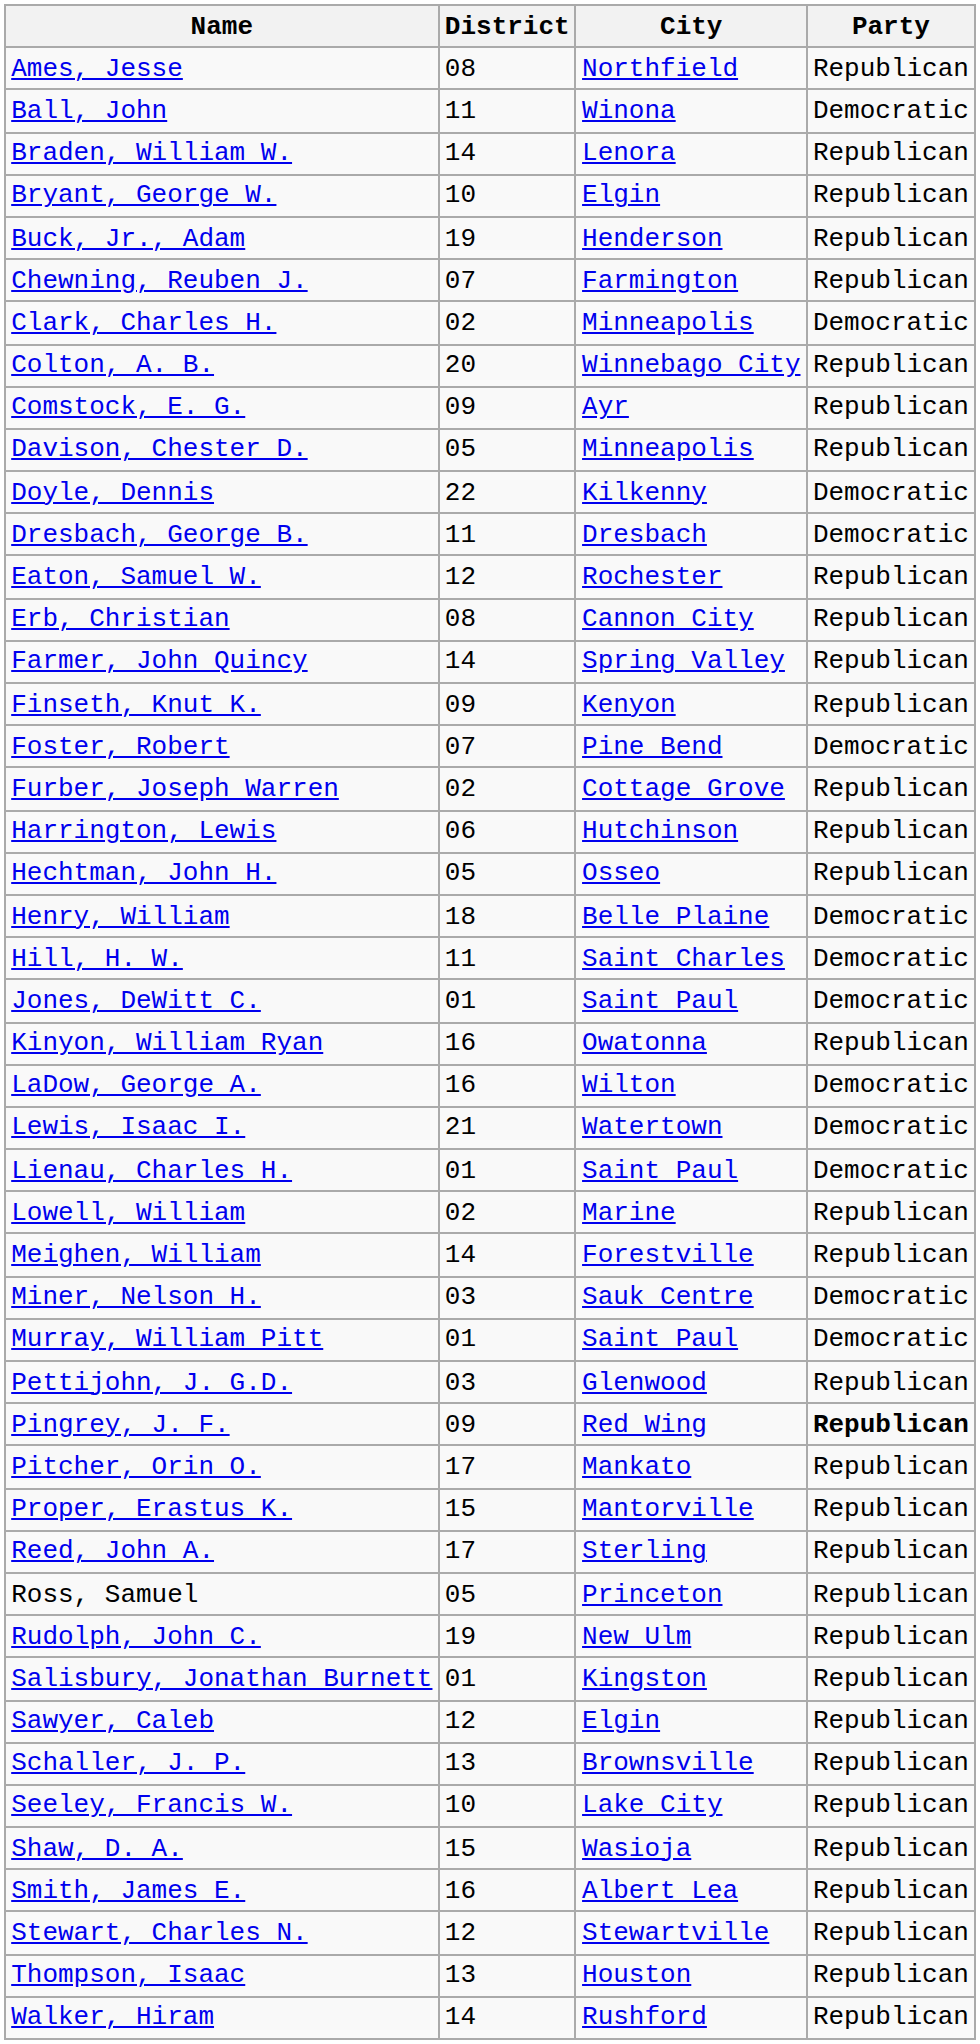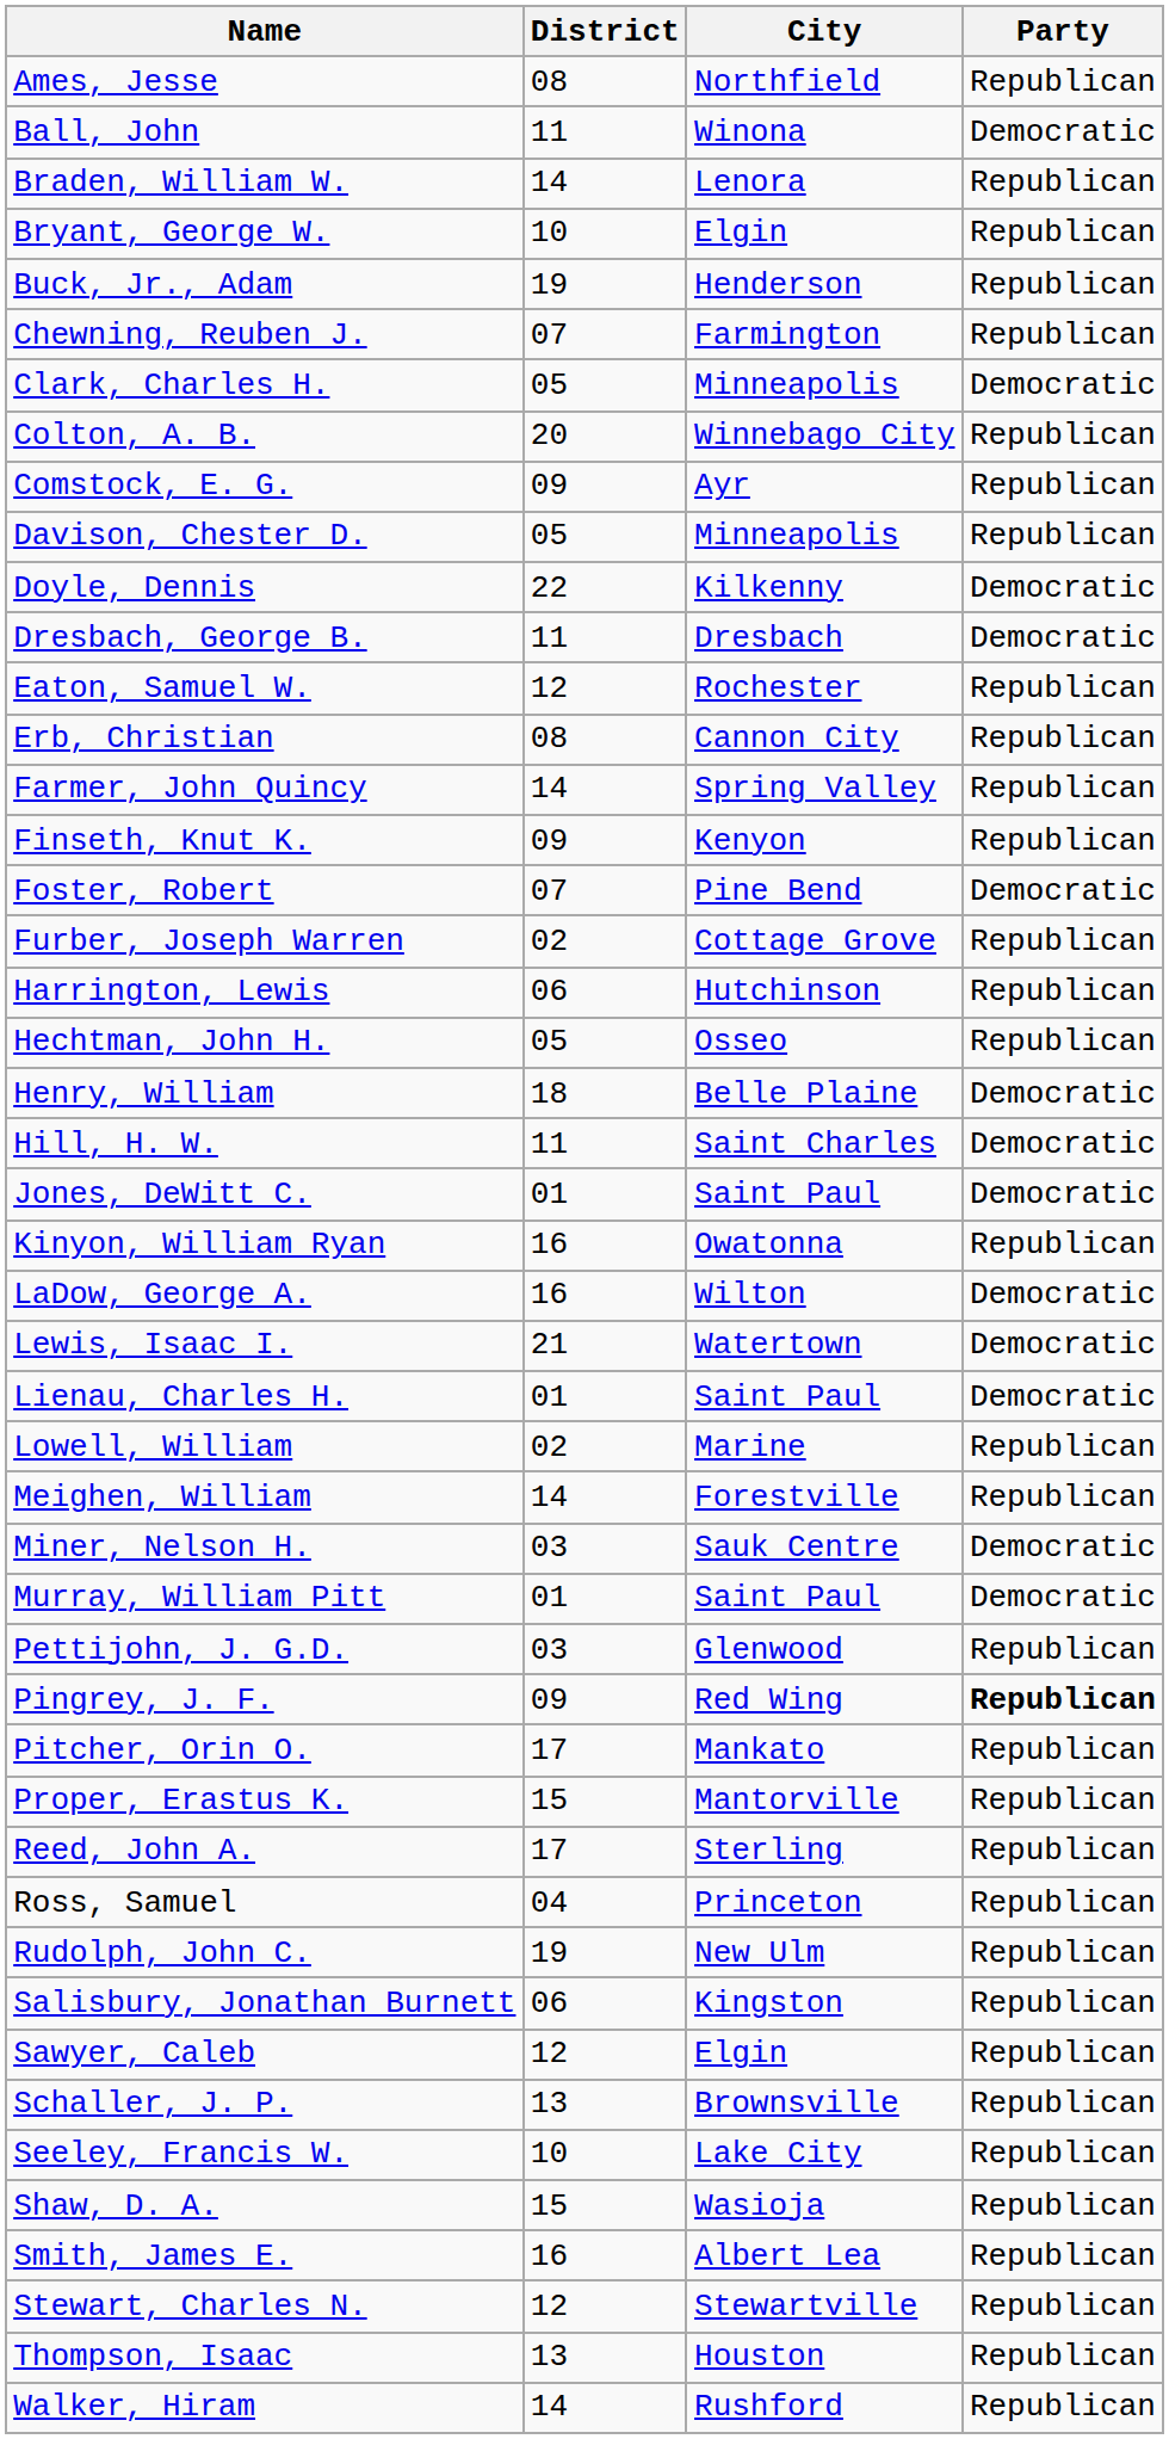 <table class="wikitable sortable">
 <tr>
 <th>Name</th>
 <th>District</th>
 <th>City</th>
 <th>Party</th>
 </tr>
 <tr>
 <td><a href='#'>Ames, Jesse</a></td>
 <td>08</td>
 <td><a href='#'>Northfield</a></td>
 <td>Republican</td>
 </tr>
 <tr>
 <td><a href='#'>Ball, John</a></td>
 <td>11</td>
 <td><a href='#'>Winona</a></td>
 <td>Democratic</td>
 </tr>
 <tr>
 <td><a href='#'>Braden, William W.</a></td>
 <td>14</td>
 <td><a href='#'>Lenora</a></td>
 <td>Republican</td>
 </tr>
 <tr>
 <td><a href='#'>Bryant, George W.</a></td>
 <td>10</td>
 <td><a href='#'>Elgin</a></td>
 <td>Republican</td>
 </tr>
 <tr>
 <td><a href='#'>Buck, Jr., Adam</a></td>
 <td>19</td>
 <td><a href='#'>Henderson</a></td>
 <td>Republican</td>
 </tr>
 <tr>
 <td><a href='#'>Chewning, Reuben J.</a></td>
 <td>07</td>
 <td><a href='#'>Farmington</a></td>
 <td>Republican</td>
 </tr>
 <tr>
 <td><a href='#'>Clark, Charles H.</a></td>
-<td>02</td>
+<td>05</td>
 <td><a href='#'>Minneapolis</a></td>
 <td>Democratic</td>
 </tr>
 <tr>
 <td><a href='#'>Colton, A. B.</a></td>
 <td>20</td>
 <td><a href='#'>Winnebago City</a></td>
 <td>Republican</td>
 </tr>
 <tr>
 <td><a href='#'>Comstock, E. G.</a></td>
 <td>09</td>
 <td><a href='#'>Ayr</a></td>
 <td>Republican</td>
 </tr>
 <tr>
 <td><a href='#'>Davison, Chester D.</a></td>
 <td>05</td>
 <td><a href='#'>Minneapolis</a></td>
 <td>Republican</td>
 </tr>
 <tr>
 <td><a href='#'>Doyle, Dennis</a></td>
 <td>22</td>
 <td><a href='#'>Kilkenny</a></td>
 <td>Democratic</td>
 </tr>
 <tr>
 <td><a href='#'>Dresbach, George B.</a></td>
 <td>11</td>
 <td><a href='#'>Dresbach</a></td>
 <td>Democratic</td>
 </tr>
 <tr>
 <td><a href='#'>Eaton, Samuel W.</a></td>
 <td>12</td>
 <td><a href='#'>Rochester</a></td>
 <td>Republican</td>
 </tr>
 <tr>
 <td><a href='#'>Erb, Christian</a></td>
 <td>08</td>
 <td><a href='#'>Cannon City</a></td>
 <td>Republican</td>
 </tr>
 <tr>
 <td><a href='#'>Farmer, John Quincy</a></td>
 <td>14</td>
 <td><a href='#'>Spring Valley</a></td>
 <td>Republican</td>
 </tr>
 <tr>
 <td><a href='#'>Finseth, Knut K.</a></td>
 <td>09</td>
 <td><a href='#'>Kenyon</a></td>
 <td>Republican</td>
 </tr>
 <tr>
 <td><a href='#'>Foster, Robert</a></td>
 <td>07</td>
 <td><a href='#'>Pine Bend</a></td>
 <td>Democratic</td>
 </tr>
 <tr>
 <td><a href='#'>Furber, Joseph Warren</a></td>
 <td>02</td>
 <td><a href='#'>Cottage Grove</a></td>
 <td>Republican</td>
 </tr>
 <tr>
 <td><a href='#'>Harrington, Lewis</a></td>
 <td>06</td>
 <td><a href='#'>Hutchinson</a></td>
 <td>Republican</td>
 </tr>
 <tr>
 <td><a href='#'>Hechtman, John H.</a></td>
 <td>05</td>
 <td><a href='#'>Osseo</a></td>
 <td>Republican</td>
 </tr>
 <tr>
 <td><a href='#'>Henry, William</a></td>
 <td>18</td>
 <td><a href='#'>Belle Plaine</a></td>
 <td>Democratic</td>
 </tr>
 <tr>
 <td><a href='#'>Hill, H. W.</a></td>
 <td>11</td>
 <td><a href='#'>Saint Charles</a></td>
 <td>Democratic</td>
 </tr>
 <tr>
 <td><a href='#'>Jones, DeWitt C.</a></td>
 <td>01</td>
 <td><a href='#'>Saint Paul</a></td>
 <td>Democratic</td>
 </tr>
 <tr>
 <td><a href='#'>Kinyon, William Ryan</a></td>
 <td>16</td>
 <td><a href='#'>Owatonna</a></td>
 <td>Republican</td>
 </tr>
 <tr>
 <td><a href='#'>LaDow, George A.</a></td>
 <td>16</td>
 <td><a href='#'>Wilton</a></td>
 <td>Democratic</td>
 </tr>
 <tr>
 <td><a href='#'>Lewis, Isaac I.</a></td>
 <td>21</td>
 <td><a href='#'>Watertown</a></td>
 <td>Democratic</td>
 </tr>
 <tr>
 <td><a href='#'>Lienau, Charles H.</a></td>
 <td>01</td>
 <td><a href='#'>Saint Paul</a></td>
 <td>Democratic</td>
 </tr>
 <tr>
 <td><a href='#'>Lowell, William</a></td>
 <td>02</td>
 <td><a href='#'>Marine</a></td>
 <td>Republican</td>
 </tr>
 <tr>
 <td><a href='#'>Meighen, William</a></td>
 <td>14</td>
 <td><a href='#'>Forestville</a></td>
 <td>Republican</td>
 </tr>
 <tr>
 <td><a href='#'>Miner, Nelson H.</a></td>
 <td>03</td>
 <td><a href='#'>Sauk Centre</a></td>
 <td>Democratic</td>
 </tr>
 <tr>
 <td><a href='#'>Murray, William Pitt</a></td>
 <td>01</td>
 <td><a href='#'>Saint Paul</a></td>
 <td>Democratic</td>
 </tr>
 <tr>
 <td><a href='#'>Pettijohn, J. G.D.</a></td>
 <td>03</td>
 <td><a href='#'>Glenwood</a></td>
 <td>Republican</td>
 </tr>
 <tr>
 <td><a href='#'>Pingrey, J. F.</a></td>
 <td>09</td>
 <td><a href='#'>Red Wing</a></td>
 <td><strong>Republican</strong></td>
 </tr>
 <tr>
 <td><a href='#'>Pitcher, Orin O.</a></td>
 <td>17</td>
 <td><a href='#'>Mankato</a></td>
 <td>Republican</td>
 </tr>
 <tr>
 <td><a href='#'>Proper, Erastus K.</a></td>
 <td>15</td>
 <td><a href='#'>Mantorville</a></td>
 <td>Republican</td>
 </tr>
 <tr>
 <td><a href='#'>Reed, John A.</a></td>
 <td>17</td>
 <td><a href='#'>Sterling</a></td>
 <td>Republican</td>
 </tr>
 <tr>
 <td>Ross, Samuel</td>
-<td>05</td>
+<td>04</td>
 <td><a href='#'>Princeton</a></td>
 <td>Republican</td>
 </tr>
 <tr>
 <td><a href='#'>Rudolph, John C.</a></td>
 <td>19</td>
 <td><a href='#'>New Ulm</a></td>
 <td>Republican</td>
 </tr>
 <tr>
 <td><a href='#'>Salisbury, Jonathan Burnett</a></td>
-<td>01</td>
+<td>06</td>
 <td><a href='#'>Kingston</a></td>
 <td>Republican</td>
 </tr>
 <tr>
 <td><a href='#'>Sawyer, Caleb</a></td>
 <td>12</td>
 <td><a href='#'>Elgin</a></td>
 <td>Republican</td>
 </tr>
 <tr>
 <td><a href='#'>Schaller, J. P.</a></td>
 <td>13</td>
 <td><a href='#'>Brownsville</a></td>
 <td>Republican</td>
 </tr>
 <tr>
 <td><a href='#'>Seeley, Francis W.</a></td>
 <td>10</td>
 <td><a href='#'>Lake City</a></td>
 <td>Republican</td>
 </tr>
 <tr>
 <td><a href='#'>Shaw, D. A.</a></td>
 <td>15</td>
 <td><a href='#'>Wasioja</a></td>
 <td>Republican</td>
 </tr>
 <tr>
 <td><a href='#'>Smith, James E.</a></td>
 <td>16</td>
 <td><a href='#'>Albert Lea</a></td>
 <td>Republican</td>
 </tr>
 <tr>
 <td><a href='#'>Stewart, Charles N.</a></td>
 <td>12</td>
 <td><a href='#'>Stewartville</a></td>
 <td>Republican</td>
 </tr>
 <tr>
 <td><a href='#'>Thompson, Isaac</a></td>
 <td>13</td>
 <td><a href='#'>Houston</a></td>
 <td>Republican</td>
 </tr>
 <tr>
 <td><a href='#'>Walker, Hiram</a></td>
 <td>14</td>
 <td><a href='#'>Rushford</a></td>
 <td>Republican</td>
 </tr>
 </table>
